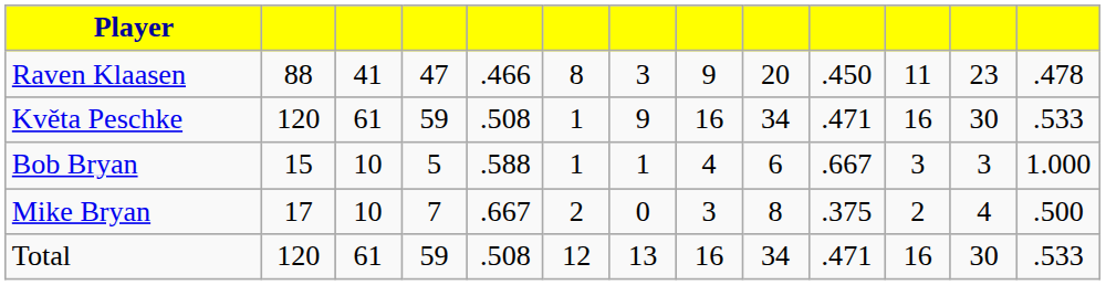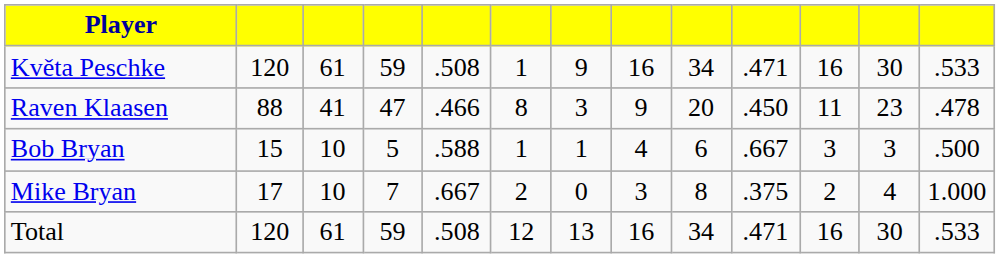 <table class="wikitable" style="text-align:center">
 <tr>
 <th style="background:yellow; color:#00009C" width="200px">Player</th>
 <th style="background:yellow; color:#00009C" width="40px"></th>
 <th style="background:yellow; color:#00009C" width="40px"></th>
 <th style="background:yellow; color:#00009C" width="40px"></th>
 <th style="background:yellow; color:#00009C" width="40px"></th>
 <th style="background:yellow; color:#00009C" width="40px"></th>
 <th style="background:yellow; color:#00009C" width="40px"></th>
 <th style="background:yellow; color:#00009C" width="40px"></th>
 <th style="background:yellow; color:#00009C" width="40px"></th>
 <th style="background:yellow; color:#00009C" width="40px"></th>
 <th style="background:yellow; color:#00009C" width="40px"></th>
 <th style="background:yellow; color:#00009C" width="40px"></th>
 <th style="background:yellow; color:#00009C" width="40px"></th>
 </tr>
 <tr>
+<td style="text-align:left"><a href='#'>Květa Peschke</a></td>
+<td>120</td>
+<td>61</td>
+<td>59</td>
+<td>.508</td>
+<td>1</td>
+<td>9</td>
+<td>16</td>
+<td>34</td>
+<td>.471</td>
+<td>16</td>
+<td>30</td>
+<td>.533</td>
+</tr>
+<tr>
 <td style="text-align:left"><a href='#'>Raven Klaasen</a></td>
 <td>88</td>
 <td>41</td>
 <td>47</td>
 <td>.466</td>
 <td>8</td>
 <td>3</td>
 <td>9</td>
 <td>20</td>
 <td>.450</td>
 <td>11</td>
 <td>23</td>
 <td>.478</td>
 </tr>
 <tr>
-<td style="text-align:left"><a href='#'>Květa Peschke</a></td>
-<td>120</td>
-<td>61</td>
-<td>59</td>
-<td>.508</td>
-<td>1</td>
-<td>9</td>
-<td>16</td>
-<td>34</td>
-<td>.471</td>
-<td>16</td>
-<td>30</td>
-<td>.533</td>
-</tr>
-<tr>
 <td style="text-align:left"><a href='#'>Bob Bryan</a></td>
 <td>15</td>
 <td>10</td>
 <td>5</td>
 <td>.588</td>
 <td>1</td>
 <td>1</td>
 <td>4</td>
 <td>6</td>
 <td>.667</td>
 <td>3</td>
 <td>3</td>
-<td>1.000</td>
+<td>.500</td>
 </tr>
 <tr>
 <td style="text-align:left"><a href='#'>Mike Bryan</a></td>
 <td>17</td>
 <td>10</td>
 <td>7</td>
 <td>.667</td>
 <td>2</td>
 <td>0</td>
 <td>3</td>
 <td>8</td>
 <td>.375</td>
 <td>2</td>
 <td>4</td>
-<td>.500</td>
+<td>1.000</td>
 </tr>
 <tr>
 <td style="text-align:left">Total</td>
 <td>120</td>
 <td>61</td>
 <td>59</td>
 <td>.508</td>
 <td>12</td>
 <td>13</td>
 <td>16</td>
 <td>34</td>
 <td>.471</td>
 <td>16</td>
 <td>30</td>
 <td>.533</td>
 </tr>
 </table>
